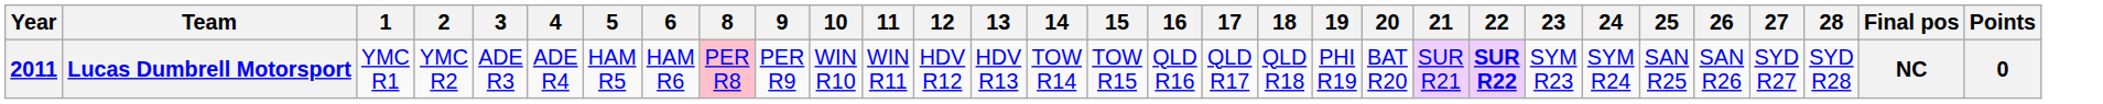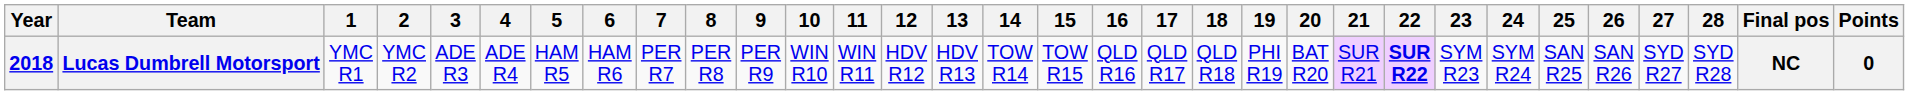 <table class="wikitable" style="text-align:center; font-size:90%">
 <tr>
 <th>Year</th>
 <th>Team</th>
 <th>1</th>
 <th>2</th>
 <th>3</th>
 <th>4</th>
 <th>5</th>
 <th>6</th>
+<th>7</th>
 <th>8</th>
 <th>9</th>
 <th>10</th>
 <th>11</th>
 <th>12</th>
 <th>13</th>
 <th>14</th>
 <th>15</th>
 <th>16</th>
 <th>17</th>
 <th>18</th>
 <th>19</th>
 <th>20</th>
 <th>21</th>
 <th>22</th>
 <th>23</th>
 <th>24</th>
 <th>25</th>
 <th>26</th>
 <th>27</th>
 <th>28</th>
 <th>Final pos</th>
 <th>Points</th>
 </tr>
 <tr>
-<th><a href='#'>2011</a></th>
+<th><a href='#'>2018</a></th>
 <th><a href='#'>Lucas Dumbrell Motorsport</a></th>
 <td><a href='#'>YMC <br> R1</a></td>
 <td><a href='#'>YMC <br> R2</a></td>
 <td><a href='#'>ADE <br> R3</a></td>
 <td><a href='#'>ADE <br> R4</a></td>
 <td><a href='#'>HAM <br> R5</a></td>
 <td><a href='#'>HAM <br> R6</a></td>
-<td style="background: pink;"><a href='#'>PER <br> R8</a></td>
+<td><a href='#'>PER <br> R7</a></td>
+<td><a href='#'>PER <br> R8</a></td>
 <td><a href='#'>PER <br> R9</a></td>
 <td><a href='#'>WIN <br> R10</a></td>
 <td><a href='#'>WIN <br> R11</a></td>
 <td><a href='#'>HDV <br> R12</a></td>
 <td><a href='#'>HDV <br> R13</a></td>
 <td><a href='#'>TOW <br> R14</a></td>
 <td><a href='#'>TOW <br> R15</a></td>
 <td><a href='#'>QLD <br> R16</a></td>
 <td><a href='#'>QLD <br> R17</a></td>
 <td><a href='#'>QLD <br> R18</a></td>
 <td><a href='#'>PHI <br> R19</a></td>
 <td><a href='#'>BAT <br> R20</a></td>
 <td style="background:#efcfff;"><a href='#'>SUR <br> R21</a><br></td>
 <td style="background:#efcfff;"><strong><a href='#'>SUR <br> R22</a><br></strong></td>
 <td><a href='#'>SYM <br> R23</a></td>
 <td><a href='#'>SYM <br> R24</a></td>
 <td><a href='#'>SAN <br> R25</a></td>
 <td><a href='#'>SAN <br> R26</a></td>
 <td><a href='#'>SYD <br> R27</a></td>
 <td><a href='#'>SYD <br> R28</a></td>
 <th>NC</th>
 <th>0</th>
 </tr>
 </table>
